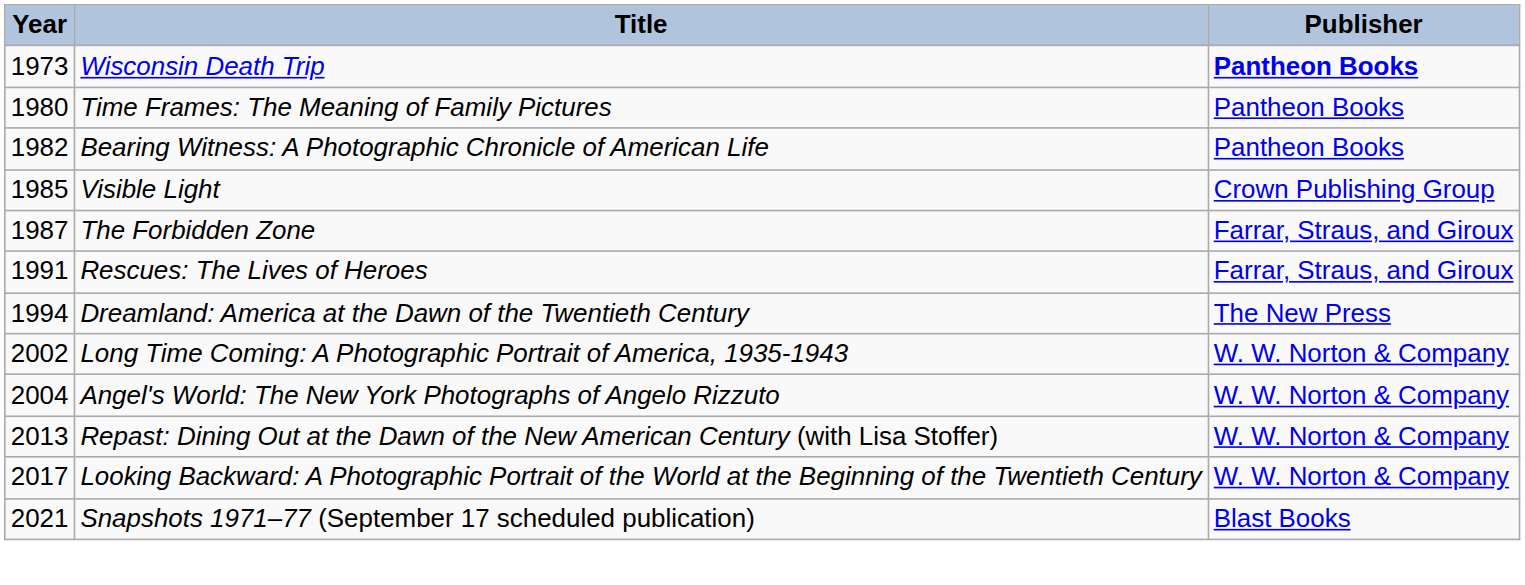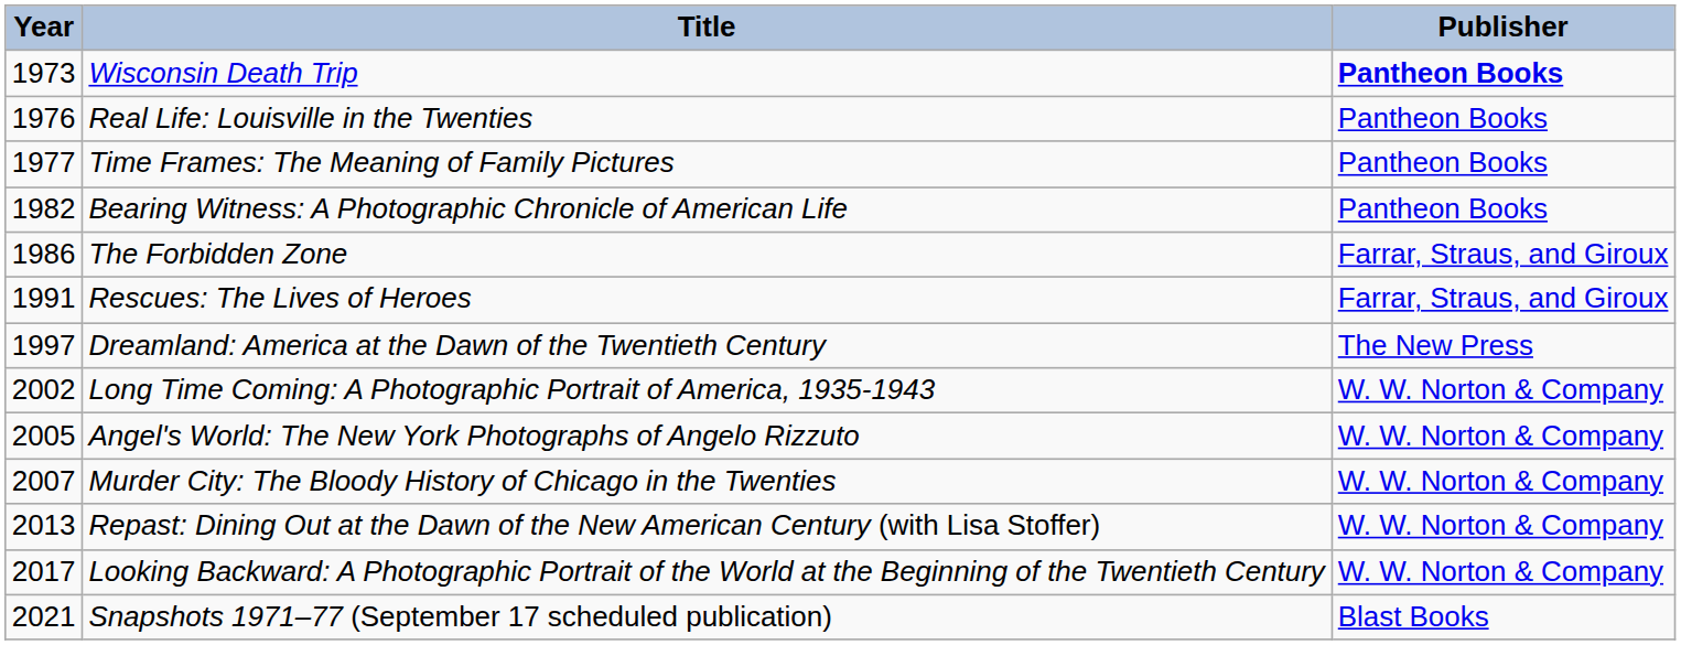 <table class="wikitable">
 <tr>
 <th style="background:#b0c4de;">Year</th>
 <th style="background:#b0c4de;">Title</th>
 <th style="background:#b0c4de;">Publisher</th>
 </tr>
 <tr>
 <td>1973</td>
 <td><em><a href='#'>Wisconsin Death Trip</a></em></td>
 <td><strong><a href='#'>Pantheon Books</a></strong></td>
 </tr>
 <tr>
-<td>1980</td>
+<td>1976</td>
+<td><em>Real Life: Louisville in the Twenties</em></td>
+<td><a href='#'>Pantheon Books</a></td>
+</tr>
+<tr>
+<td>1977</td>
 <td><em>Time Frames: The Meaning of Family Pictures</em></td>
 <td><a href='#'>Pantheon Books</a></td>
 </tr>
 <tr>
 <td>1982</td>
 <td><em>Bearing Witness: A Photographic Chronicle of American Life</em></td>
 <td><a href='#'>Pantheon Books</a></td>
 </tr>
 <tr>
-<td>1985</td>
-<td><em>Visible Light</em></td>
-<td><a href='#'>Crown Publishing Group</a></td>
-</tr>
-<tr>
-<td>1987</td>
+<td>1986</td>
 <td><em>The Forbidden Zone</em></td>
 <td><a href='#'>Farrar, Straus, and Giroux</a></td>
 </tr>
 <tr>
 <td>1991</td>
 <td><em>Rescues: The Lives of Heroes</em></td>
 <td><a href='#'>Farrar, Straus, and Giroux</a></td>
 </tr>
 <tr>
-<td>1994</td>
+<td>1997</td>
 <td><em>Dreamland: America at the Dawn of the Twentieth Century</em></td>
 <td><a href='#'>The New Press</a></td>
 </tr>
 <tr>
 <td>2002</td>
 <td><em>Long Time Coming: A Photographic Portrait of America, 1935-1943</em></td>
 <td><a href='#'>W. W. Norton & Company</a></td>
 </tr>
 <tr>
-<td>2004</td>
+<td>2005</td>
 <td><em>Angel's World: The New York Photographs of Angelo Rizzuto</em></td>
+<td><a href='#'>W. W. Norton & Company</a></td>
+</tr>
+<tr>
+<td>2007</td>
+<td><em>Murder City: The Bloody History of Chicago in the Twenties</em></td>
 <td><a href='#'>W. W. Norton & Company</a></td>
 </tr>
 <tr>
 <td>2013</td>
 <td><em>Repast: Dining Out at the Dawn of the New American Century</em> (with Lisa Stoffer)</td>
 <td><a href='#'>W. W. Norton & Company</a></td>
 </tr>
 <tr>
 <td>2017</td>
 <td><em>Looking Backward: A Photographic Portrait of the World at the Beginning of the Twentieth Century</em></td>
 <td><a href='#'>W. W. Norton & Company</a></td>
 </tr>
 <tr>
 <td>2021</td>
 <td><em>Snapshots 1971–77</em> (September 17 scheduled publication)</td>
 <td><a href='#'>Blast Books</a></td>
 </tr>
 </table>
